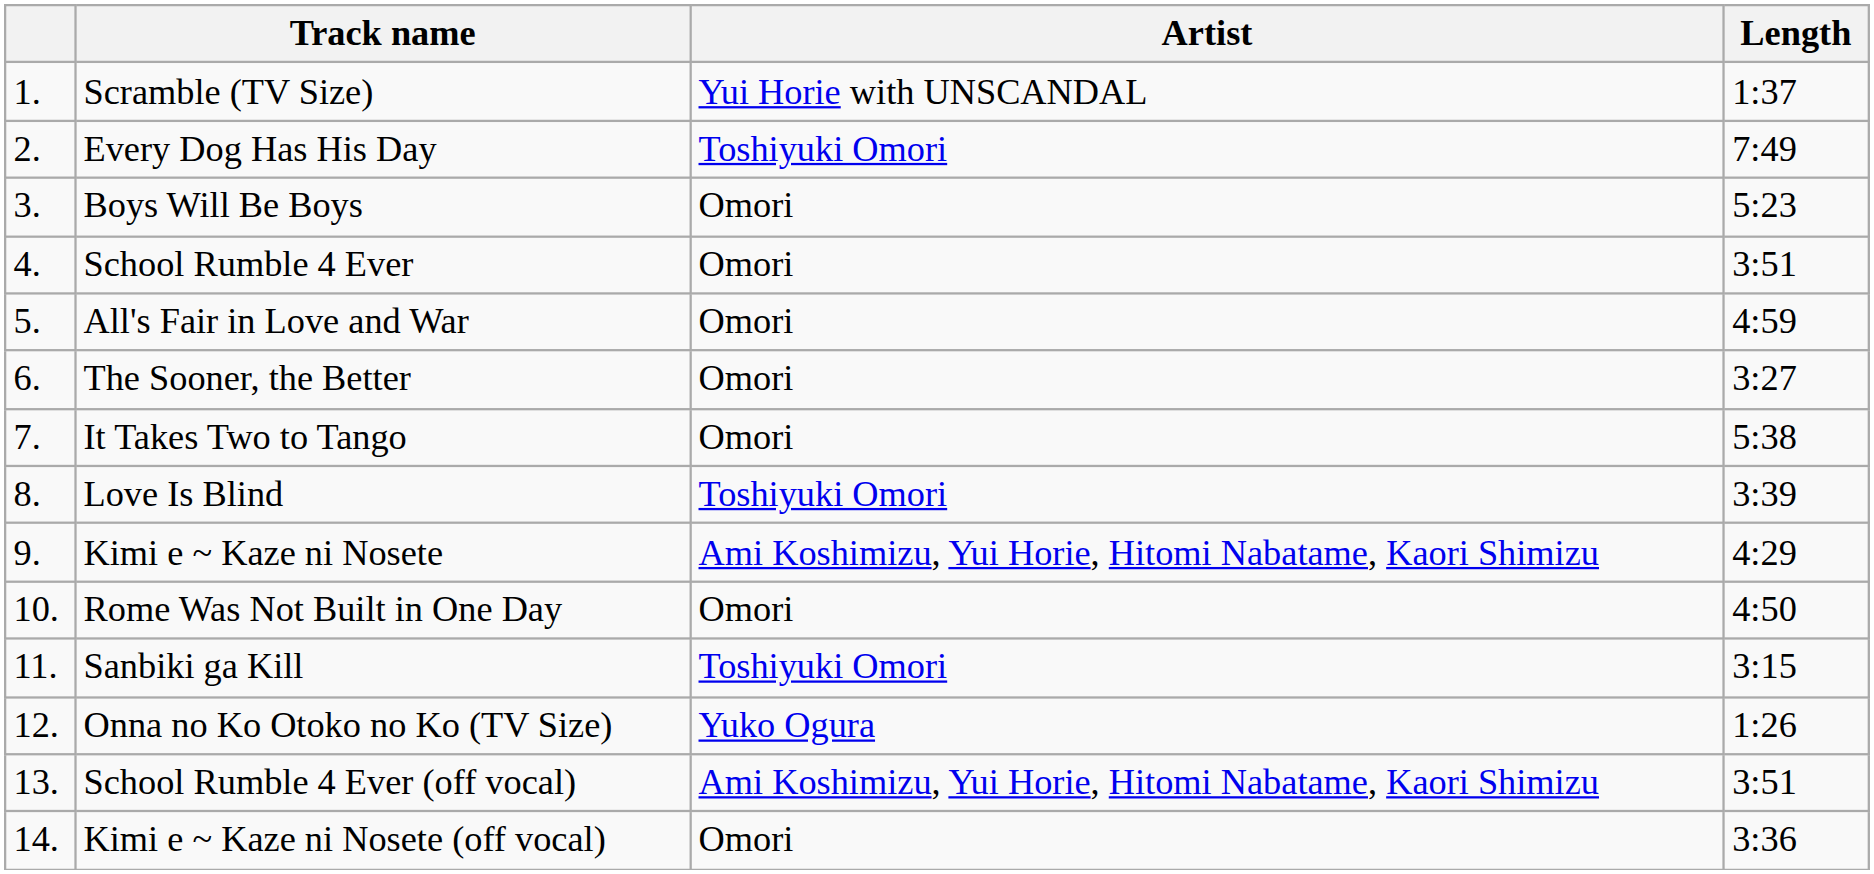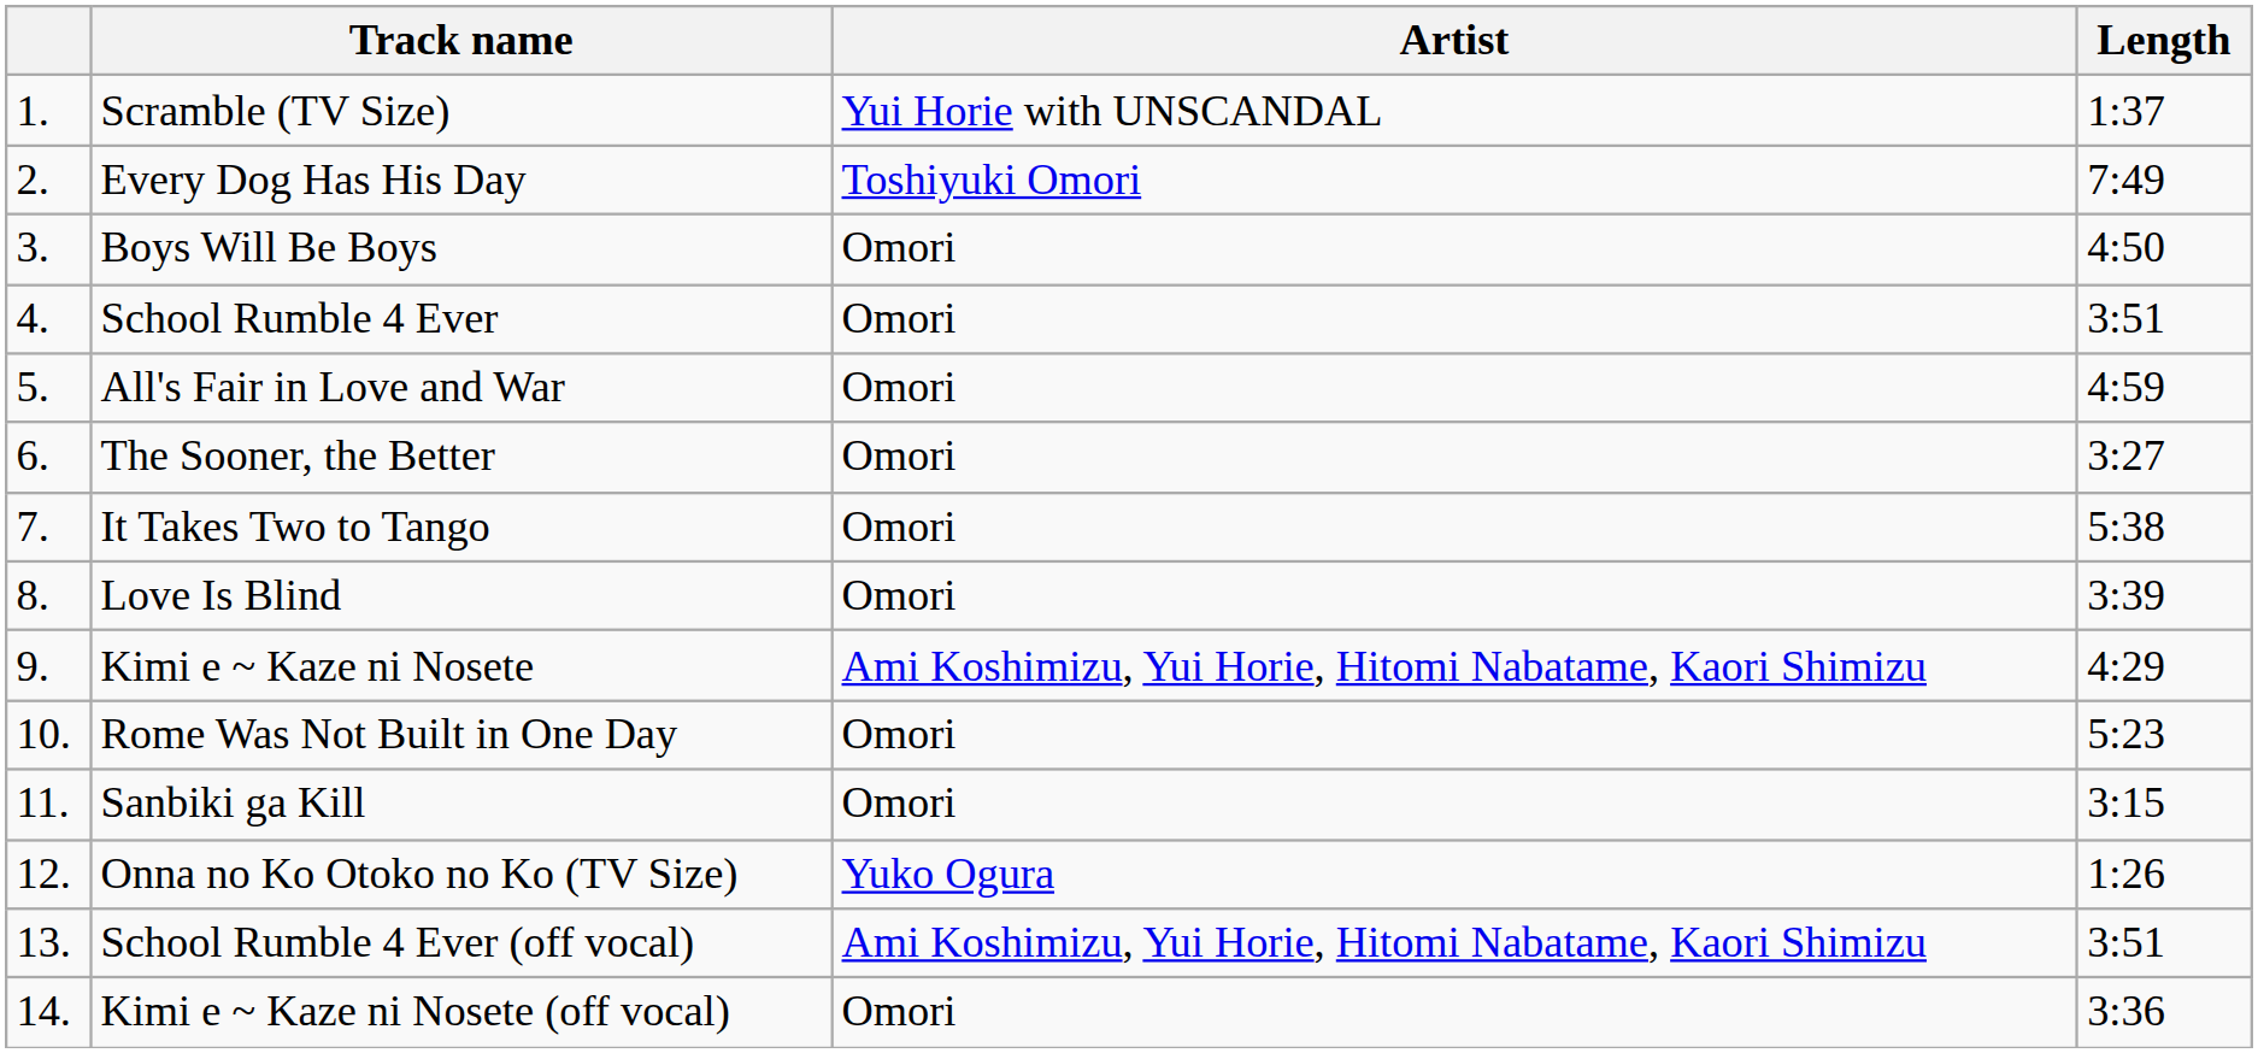 <table class="wikitable" style="width:65%;">
 <tr>
 <th></th>
 <th>Track name</th>
 <th>Artist</th>
 <th>Length</th>
 </tr>
 <tr>
 <td>1.</td>
 <td>Scramble (TV Size)</td>
 <td><a href='#'>Yui Horie</a> with UNSCANDAL</td>
 <td>1:37</td>
 </tr>
 <tr>
 <td>2.</td>
 <td>Every Dog Has His Day</td>
 <td><a href='#'>Toshiyuki Omori</a></td>
 <td>7:49</td>
 </tr>
 <tr>
 <td>3.</td>
 <td>Boys Will Be Boys</td>
 <td>Omori</td>
-<td>5:23</td>
+<td>4:50</td>
 </tr>
 <tr>
 <td>4.</td>
 <td>School Rumble 4 Ever</td>
 <td>Omori</td>
 <td>3:51</td>
 </tr>
 <tr>
 <td>5.</td>
 <td>All's Fair in Love and War</td>
 <td>Omori</td>
 <td>4:59</td>
 </tr>
 <tr>
 <td>6.</td>
 <td>The Sooner, the Better</td>
 <td>Omori</td>
 <td>3:27</td>
 </tr>
 <tr>
 <td>7.</td>
 <td>It Takes Two to Tango</td>
 <td>Omori</td>
 <td>5:38</td>
 </tr>
 <tr>
 <td>8.</td>
 <td>Love Is Blind</td>
-<td><a href='#'>Toshiyuki Omori</a></td>
+<td>Omori</td>
 <td>3:39</td>
 </tr>
 <tr>
 <td>9.</td>
 <td>Kimi e ~ Kaze ni Nosete</td>
 <td><a href='#'>Ami Koshimizu</a>, <a href='#'>Yui Horie</a>, <a href='#'>Hitomi Nabatame</a>, <a href='#'>Kaori Shimizu</a></td>
 <td>4:29</td>
 </tr>
 <tr>
 <td>10.</td>
 <td>Rome Was Not Built in One Day</td>
 <td>Omori</td>
-<td>4:50</td>
+<td>5:23</td>
 </tr>
 <tr>
 <td>11.</td>
 <td>Sanbiki ga Kill</td>
-<td><a href='#'>Toshiyuki Omori</a></td>
+<td>Omori</td>
 <td>3:15</td>
 </tr>
 <tr>
 <td>12.</td>
 <td>Onna no Ko Otoko no Ko (TV Size)</td>
 <td><a href='#'>Yuko Ogura</a></td>
 <td>1:26</td>
 </tr>
 <tr>
 <td>13.</td>
 <td>School Rumble 4 Ever (off vocal)</td>
 <td><a href='#'>Ami Koshimizu</a>, <a href='#'>Yui Horie</a>, <a href='#'>Hitomi Nabatame</a>, <a href='#'>Kaori Shimizu</a></td>
 <td>3:51</td>
 </tr>
 <tr>
 <td>14.</td>
 <td>Kimi e ~ Kaze ni Nosete (off vocal)</td>
 <td>Omori</td>
 <td>3:36</td>
 </tr>
 <tr>
 </tr>
 </table>
